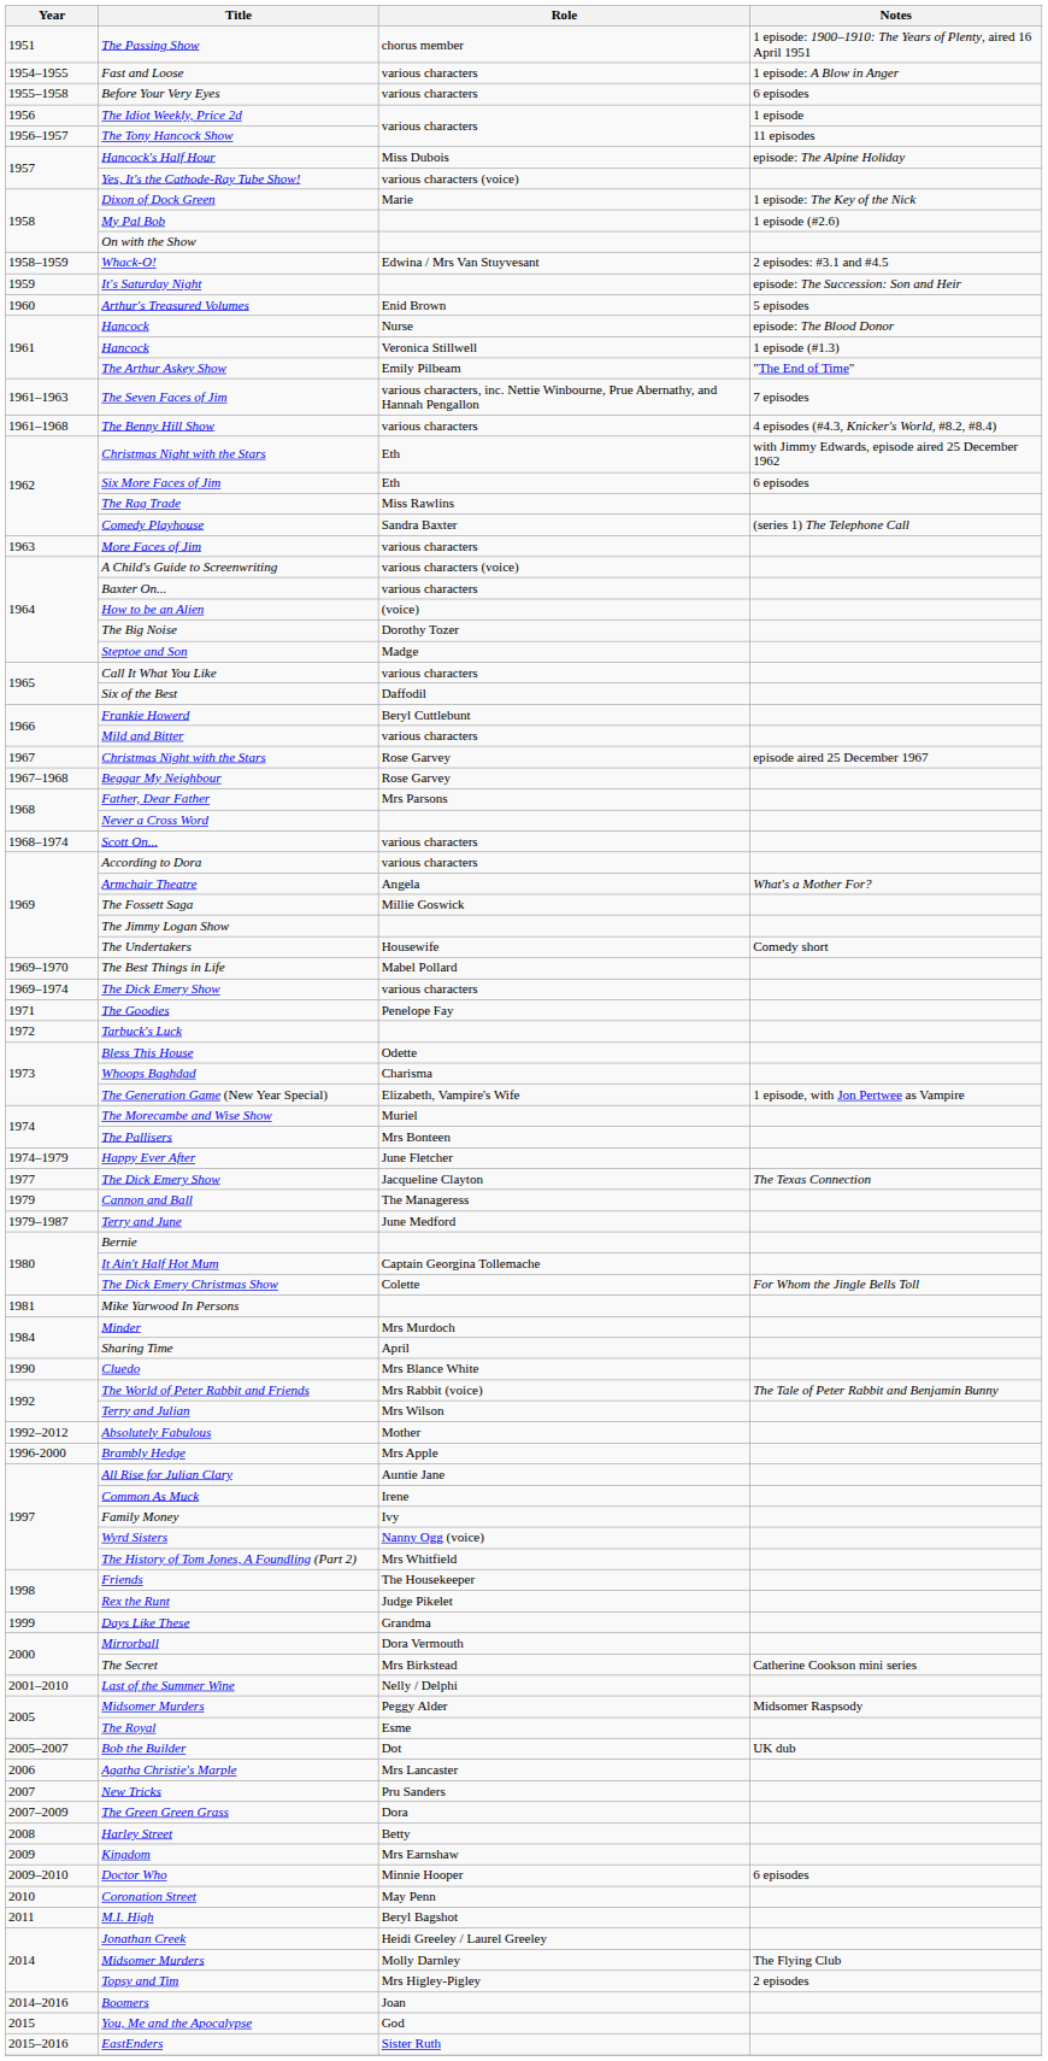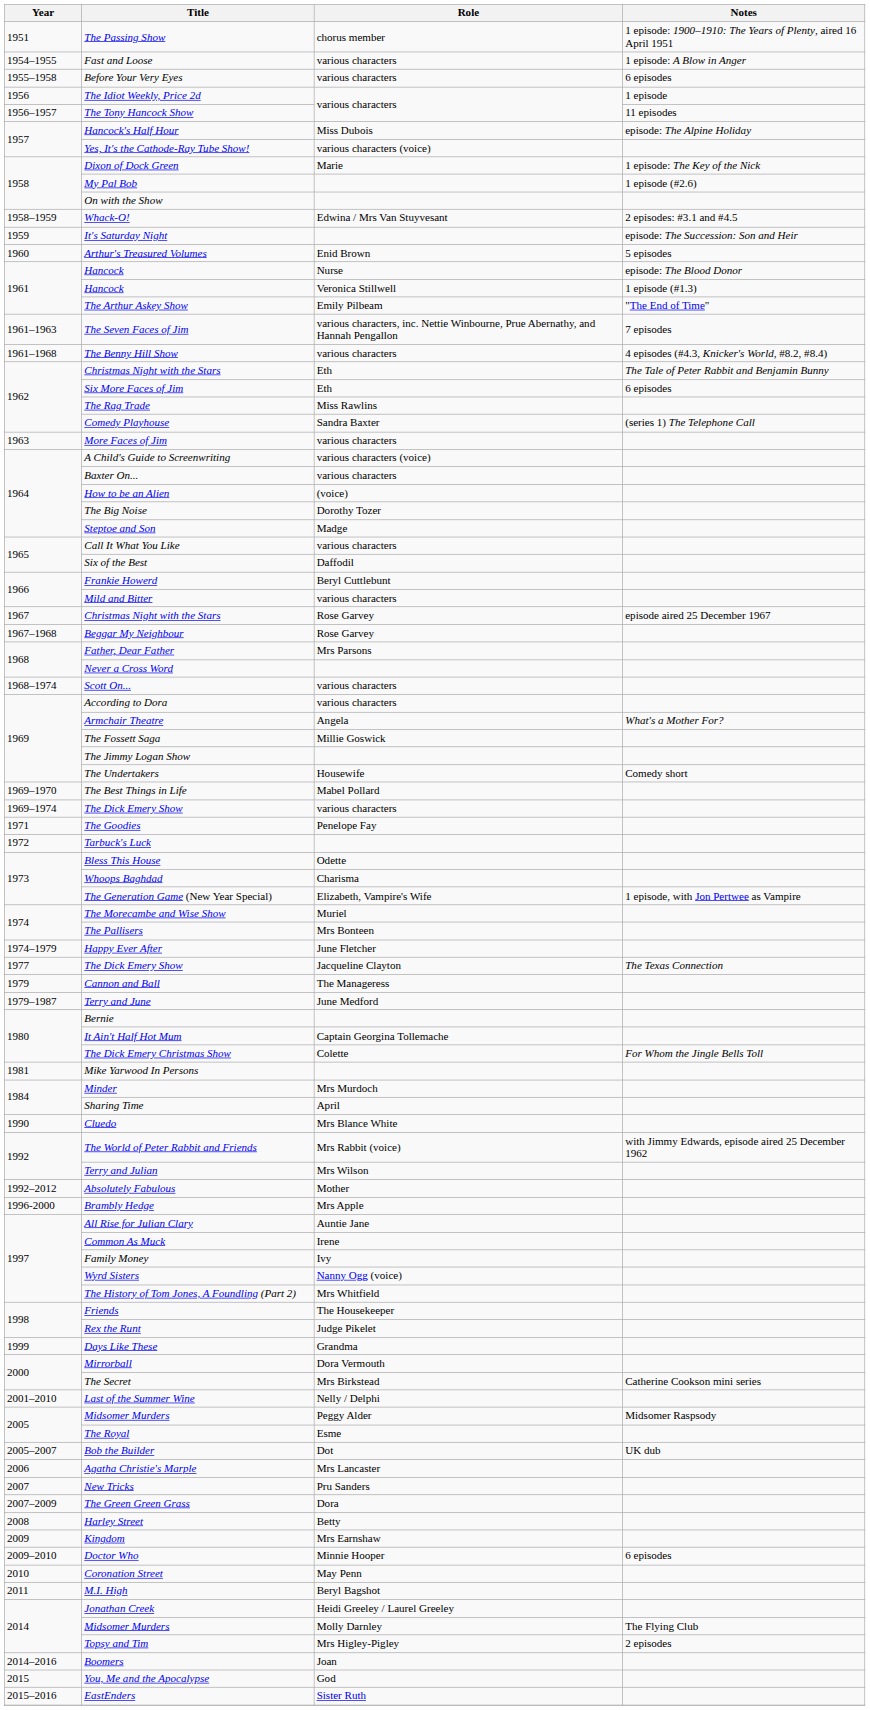 <table class="wikitable collapsible sortable">
 <tr>
 <th width="9%">Year</th>
 <th width="27%">Title</th>
 <th>Role</th>
 <th class="unsortable">Notes</th>
 </tr>
 <tr>
 <td>1951</td>
 <td><em><a href='#'>The Passing Show</a></em></td>
 <td>chorus member</td>
 <td>1 episode: <em>1900–1910: The Years of Plenty</em>, aired 16 April 1951</td>
 </tr>
 <tr>
 <td>1954–1955</td>
 <td><em>Fast and Loose</em></td>
 <td>various characters</td>
 <td>1 episode: <em>A Blow in Anger</em></td>
 </tr>
 <tr>
 <td>1955–1958</td>
 <td><em>Before Your Very Eyes</em></td>
 <td>various characters</td>
 <td>6 episodes</td>
 </tr>
 <tr>
 <td>1956</td>
 <td><em><a href='#'>The Idiot Weekly, Price 2d</a></em></td>
 <td rowspan="2">various characters</td>
 <td>1 episode</td>
 </tr>
 <tr>
 <td>1956–1957</td>
 <td><em><a href='#'>The Tony Hancock Show</a></em></td>
 <td>11 episodes</td>
 </tr>
 <tr>
 <td rowspan=2>1957</td>
 <td><em><a href='#'>Hancock's Half Hour</a></em></td>
 <td>Miss Dubois</td>
 <td>episode: <em>The Alpine Holiday</em></td>
 </tr>
 <tr>
 <td><em><a href='#'>Yes, It's the Cathode-Ray Tube Show!</a></em></td>
 <td>various characters (voice)</td>
 <td></td>
 </tr>
 <tr>
 <td rowspan=3>1958</td>
 <td><em><a href='#'>Dixon of Dock Green</a></em></td>
 <td>Marie</td>
 <td>1 episode: <em>The Key of the Nick</em></td>
 </tr>
 <tr>
 <td><em><a href='#'>My Pal Bob</a></em></td>
 <td></td>
 <td>1 episode (#2.6)</td>
 </tr>
 <tr>
 <td><em>On with the Show</em></td>
 <td></td>
 <td></td>
 </tr>
 <tr>
 <td>1958–1959</td>
 <td><em><a href='#'>Whack-O!</a></em></td>
 <td>Edwina / Mrs Van Stuyvesant</td>
 <td>2 episodes: #3.1 and #4.5</td>
 </tr>
 <tr>
 <td>1959</td>
 <td><em><a href='#'>It's Saturday Night</a></em></td>
 <td></td>
 <td>episode: <em>The Succession: Son and Heir</em></td>
 </tr>
 <tr>
 <td>1960</td>
 <td><em><a href='#'>Arthur's Treasured Volumes</a></em></td>
 <td>Enid Brown</td>
 <td>5 episodes</td>
 </tr>
 <tr>
 <td rowspan=3>1961</td>
 <td><em><a href='#'>Hancock</a></em></td>
 <td>Nurse</td>
 <td>episode: <em>The Blood Donor</em></td>
 </tr>
 <tr>
 <td><em><a href='#'>Hancock</a></em></td>
 <td>Veronica Stillwell</td>
 <td>1 episode (#1.3)</td>
 </tr>
 <tr>
 <td><em><a href='#'>The Arthur Askey Show</a></em></td>
 <td>Emily Pilbeam</td>
 <td>"<a href='#'>The End of Time</a>"</td>
 </tr>
 <tr>
 <td>1961–1963</td>
 <td><em><a href='#'>The Seven Faces of Jim</a></em></td>
 <td>various characters, inc. Nettie Winbourne, Prue Abernathy, and Hannah Pengallon</td>
 <td>7 episodes</td>
 </tr>
 <tr>
 <td>1961–1968</td>
 <td><em><a href='#'>The Benny Hill Show</a></em></td>
 <td>various characters</td>
 <td>4 episodes (#4.3, <em>Knicker's World</em>, #8.2, #8.4)</td>
 </tr>
 <tr>
 <td rowspan=4>1962</td>
 <td><em><a href='#'>Christmas Night with the Stars</a></em></td>
 <td>Eth</td>
-<td>with Jimmy Edwards, episode aired 25 December 1962</td>
+<td><em>The Tale of Peter Rabbit and Benjamin Bunny</em></td>
 </tr>
 <tr>
 <td><em><a href='#'>Six More Faces of Jim</a></em></td>
 <td>Eth</td>
 <td>6 episodes</td>
 </tr>
 <tr>
 <td><em><a href='#'>The Rag Trade</a></em></td>
 <td>Miss Rawlins</td>
 <td></td>
 </tr>
 <tr>
 <td><em><a href='#'>Comedy Playhouse</a></em></td>
 <td>Sandra Baxter</td>
 <td>(series 1) <em>The Telephone Call</em></td>
 </tr>
 <tr>
 <td>1963</td>
 <td><em><a href='#'>More Faces of Jim</a></em></td>
 <td>various characters</td>
 <td></td>
 </tr>
 <tr>
 <td rowspan=5>1964</td>
 <td><em>A Child's Guide to Screenwriting</em></td>
 <td>various characters (voice)</td>
 <td></td>
 </tr>
 <tr>
 <td><em>Baxter On...</em></td>
 <td>various characters</td>
 <td></td>
 </tr>
 <tr>
 <td><em><a href='#'>How to be an Alien</a></em></td>
 <td>(voice)</td>
 <td></td>
 </tr>
 <tr>
 <td><em>The Big Noise</em></td>
 <td>Dorothy Tozer</td>
 <td></td>
 </tr>
 <tr>
 <td><em><a href='#'>Steptoe and Son</a></em></td>
 <td>Madge</td>
 <td></td>
 </tr>
 <tr>
 <td rowspan=2>1965</td>
 <td><em>Call It What You Like</em></td>
 <td>various characters</td>
 <td></td>
 </tr>
 <tr>
 <td><em>Six of the Best</em></td>
 <td>Daffodil</td>
 <td></td>
 </tr>
 <tr>
 <td rowspan=2>1966</td>
 <td><em><a href='#'>Frankie Howerd</a></em></td>
 <td>Beryl Cuttlebunt</td>
 <td></td>
 </tr>
 <tr>
 <td><em><a href='#'>Mild and Bitter</a></em></td>
 <td>various characters</td>
 <td></td>
 </tr>
 <tr>
 <td>1967</td>
 <td><em><a href='#'>Christmas Night with the Stars</a></em></td>
 <td>Rose Garvey</td>
 <td>episode aired 25 December 1967</td>
 </tr>
 <tr>
 <td>1967–1968</td>
 <td><em><a href='#'>Beggar My Neighbour</a></em></td>
 <td>Rose Garvey</td>
 <td></td>
 </tr>
 <tr>
 <td rowspan=2>1968</td>
 <td><em><a href='#'>Father, Dear Father</a></em></td>
 <td>Mrs Parsons</td>
 <td></td>
 </tr>
 <tr>
 <td><em><a href='#'>Never a Cross Word</a></em></td>
 <td></td>
 <td></td>
 </tr>
 <tr>
 <td>1968–1974</td>
 <td><em><a href='#'>Scott On...</a></em></td>
 <td>various characters</td>
 <td></td>
 </tr>
 <tr>
 <td rowspan=5>1969</td>
 <td><em>According to Dora</em></td>
 <td>various characters</td>
 <td></td>
 </tr>
 <tr>
 <td><em><a href='#'>Armchair Theatre</a></em></td>
 <td>Angela</td>
 <td><em>What's a Mother For?</em></td>
 </tr>
 <tr>
 <td><em>The Fossett Saga</em></td>
 <td>Millie Goswick</td>
 <td></td>
 </tr>
 <tr>
 <td><em>The Jimmy Logan Show</em></td>
 <td></td>
 <td></td>
 </tr>
 <tr>
 <td><em>The Undertakers</em></td>
 <td>Housewife</td>
 <td>Comedy short</td>
 </tr>
 <tr>
 <td>1969–1970</td>
 <td><em>The Best Things in Life</em></td>
 <td>Mabel Pollard</td>
 <td></td>
 </tr>
 <tr>
 <td>1969–1974</td>
 <td><em><a href='#'>The Dick Emery Show</a></em></td>
 <td>various characters</td>
 <td></td>
 </tr>
 <tr>
 <td>1971</td>
 <td><em><a href='#'>The Goodies</a></em></td>
 <td>Penelope Fay</td>
 <td></td>
 </tr>
 <tr>
 <td>1972</td>
 <td><em><a href='#'>Tarbuck's Luck</a></em></td>
 <td></td>
 <td></td>
 </tr>
 <tr>
 <td rowspan=3>1973</td>
 <td><em><a href='#'>Bless This House</a></em></td>
 <td>Odette</td>
 <td></td>
 </tr>
 <tr>
 <td><em><a href='#'>Whoops Baghdad</a></em></td>
 <td>Charisma</td>
 <td></td>
 </tr>
 <tr>
 <td><em><a href='#'>The Generation Game</a></em> (New Year Special)</td>
 <td>Elizabeth, Vampire's Wife</td>
 <td>1 episode, with <a href='#'>Jon Pertwee</a> as Vampire</td>
 </tr>
 <tr>
 <td rowspan=2>1974</td>
 <td><em><a href='#'>The Morecambe and Wise Show</a></em></td>
 <td>Muriel</td>
 <td></td>
 </tr>
 <tr>
 <td><em><a href='#'>The Pallisers</a></em></td>
 <td>Mrs Bonteen</td>
 <td></td>
 </tr>
 <tr>
 <td>1974–1979</td>
 <td><em><a href='#'>Happy Ever After</a></em></td>
 <td>June Fletcher</td>
 <td></td>
 </tr>
 <tr>
 <td>1977</td>
 <td><em><a href='#'>The Dick Emery Show</a></em></td>
 <td>Jacqueline Clayton</td>
 <td><em>The Texas Connection</em></td>
 </tr>
 <tr>
 <td>1979</td>
 <td><em><a href='#'>Cannon and Ball</a></em></td>
 <td>The Manageress</td>
 <td></td>
 </tr>
 <tr>
 <td>1979–1987</td>
 <td><em><a href='#'>Terry and June</a></em></td>
 <td>June Medford</td>
 <td></td>
 </tr>
 <tr>
 <td rowspan=3>1980</td>
 <td><em>Bernie</em></td>
 <td></td>
 <td></td>
 </tr>
 <tr>
 <td><em><a href='#'>It Ain't Half Hot Mum</a></em></td>
 <td>Captain Georgina Tollemache</td>
 <td></td>
 </tr>
 <tr>
 <td><em><a href='#'>The Dick Emery Christmas Show</a></em></td>
 <td>Colette</td>
 <td><em>For Whom the Jingle Bells Toll</em></td>
 </tr>
 <tr>
 <td>1981</td>
 <td><em>Mike Yarwood In Persons</em></td>
 <td></td>
 <td></td>
 </tr>
 <tr>
 <td rowspan=2>1984</td>
 <td><em><a href='#'>Minder</a></em></td>
 <td>Mrs Murdoch</td>
 <td></td>
 </tr>
 <tr>
 <td><em>Sharing Time</em></td>
 <td>April</td>
 <td></td>
 </tr>
 <tr>
 <td>1990</td>
 <td><em><a href='#'>Cluedo</a></em></td>
 <td>Mrs Blance White</td>
 <td></td>
 </tr>
 <tr>
 <td rowspan=2>1992</td>
 <td><em><a href='#'>The World of Peter Rabbit and Friends</a></em></td>
 <td>Mrs Rabbit (voice)</td>
-<td><em>The Tale of Peter Rabbit and Benjamin Bunny</em></td>
+<td>with Jimmy Edwards, episode aired 25 December 1962</td>
 </tr>
 <tr>
 <td><em><a href='#'>Terry and Julian</a></em></td>
 <td>Mrs Wilson</td>
 <td></td>
 </tr>
 <tr>
 <td>1992–2012</td>
 <td><em><a href='#'>Absolutely Fabulous</a></em></td>
 <td>Mother</td>
 <td></td>
 </tr>
 <tr>
 <td>1996-2000</td>
 <td><em><a href='#'>Brambly Hedge</a></em></td>
 <td>Mrs Apple</td>
 <td></td>
 </tr>
 <tr>
 <td rowspan=5>1997</td>
 <td><em><a href='#'>All Rise for Julian Clary</a></em></td>
 <td>Auntie Jane</td>
 <td></td>
 </tr>
 <tr>
 <td><em><a href='#'>Common As Muck</a></em></td>
 <td>Irene</td>
 <td></td>
 </tr>
 <tr>
 <td><em>Family Money</em></td>
 <td>Ivy</td>
 <td></td>
 </tr>
 <tr>
 <td><em><a href='#'>Wyrd Sisters</a></em></td>
 <td><a href='#'>Nanny Ogg</a> (voice)</td>
 <td></td>
 </tr>
 <tr>
 <td><em><a href='#'>The History of Tom Jones, A Foundling</a> (Part 2)</em></td>
 <td>Mrs Whitfield</td>
 <td></td>
 </tr>
 <tr>
 <td rowspan=2>1998</td>
 <td><em><a href='#'>Friends</a></em></td>
 <td>The Housekeeper</td>
 <td></td>
 </tr>
 <tr>
 <td><em><a href='#'>Rex the Runt</a></em></td>
 <td>Judge Pikelet</td>
 <td></td>
 </tr>
 <tr>
 <td>1999</td>
 <td><em><a href='#'>Days Like These</a></em></td>
 <td>Grandma</td>
 <td></td>
 </tr>
 <tr>
 <td rowspan="2">2000</td>
 <td><em><a href='#'>Mirrorball</a></em></td>
 <td>Dora Vermouth</td>
 <td></td>
 </tr>
 <tr>
 <td><em>The Secret</em></td>
 <td>Mrs Birkstead</td>
 <td>Catherine Cookson mini series</td>
 </tr>
 <tr>
 <td>2001–2010</td>
 <td><em><a href='#'>Last of the Summer Wine</a></em></td>
 <td>Nelly / Delphi</td>
 <td></td>
 </tr>
 <tr>
 <td rowspan=2>2005</td>
 <td><em><a href='#'>Midsomer Murders</a></em></td>
 <td>Peggy Alder</td>
 <td>Midsomer Raspsody</td>
 </tr>
 <tr>
 <td><em><a href='#'>The Royal</a></em></td>
 <td>Esme</td>
 <td></td>
 </tr>
 <tr>
 <td>2005–2007</td>
 <td><em><a href='#'>Bob the Builder</a></em></td>
 <td>Dot</td>
 <td>UK dub</td>
 </tr>
 <tr>
 <td>2006</td>
 <td><em><a href='#'>Agatha Christie's Marple</a></em></td>
 <td>Mrs Lancaster</td>
 <td></td>
 </tr>
 <tr>
 <td>2007</td>
 <td><em><a href='#'>New Tricks</a></em></td>
 <td>Pru Sanders</td>
 <td></td>
 </tr>
 <tr>
 <td>2007–2009</td>
 <td><em><a href='#'>The Green Green Grass</a></em></td>
 <td>Dora</td>
 <td></td>
 </tr>
 <tr>
 <td>2008</td>
 <td><em><a href='#'>Harley Street</a></em></td>
 <td>Betty</td>
 <td></td>
 </tr>
 <tr>
 <td>2009</td>
 <td><em><a href='#'>Kingdom</a></em></td>
 <td>Mrs Earnshaw</td>
 <td></td>
 </tr>
 <tr>
 <td>2009–2010</td>
 <td><em><a href='#'>Doctor Who</a></em></td>
 <td>Minnie Hooper</td>
 <td>6 episodes</td>
 </tr>
 <tr>
 <td>2010</td>
 <td><em><a href='#'>Coronation Street</a></em></td>
 <td>May Penn</td>
 <td></td>
 </tr>
 <tr>
 <td>2011</td>
 <td><em><a href='#'>M.I. High</a></em></td>
 <td>Beryl Bagshot</td>
 <td></td>
 </tr>
 <tr>
 <td rowspan=3>2014</td>
 <td><em><a href='#'>Jonathan Creek</a></em></td>
 <td>Heidi Greeley / Laurel Greeley</td>
 <td></td>
 </tr>
 <tr>
 <td><em><a href='#'>Midsomer Murders</a></em></td>
 <td>Molly Darnley</td>
 <td>The Flying Club</td>
 </tr>
 <tr>
 <td><em><a href='#'>Topsy and Tim</a></em></td>
 <td>Mrs Higley-Pigley</td>
 <td>2 episodes</td>
 </tr>
 <tr>
 <td>2014–2016</td>
 <td><em><a href='#'>Boomers</a></em></td>
 <td>Joan</td>
 <td></td>
 </tr>
 <tr>
 <td>2015</td>
 <td><em><a href='#'>You, Me and the Apocalypse</a></em></td>
 <td>God</td>
 <td></td>
 </tr>
 <tr>
 <td>2015–2016</td>
 <td><em><a href='#'>EastEnders</a></em></td>
 <td><a href='#'>Sister Ruth</a></td>
 <td></td>
 </tr>
 <tr>
 </tr>
 </table>
